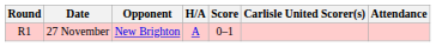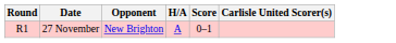 <table class="wikitable" style="text-align:center">
 <tr>
 <th>Round</th>
 <th>Date</th>
 <th>Opponent</th>
 <th>H/A</th>
 <th>Score</th>
 <th>Carlisle United Scorer(s)</th>
-<th>Attendance</th>
 </tr>
 <tr bgcolor=#FFCCCC>
 <td>R1</td>
 <td align=left>27 November</td>
 <td align=left><a href='#'>New Brighton</a></td>
 <td><a href='#'>A</a></td>
 <td>0–1</td>
 <td align=left></td>
-<td></td>
 </tr>
 </table>
